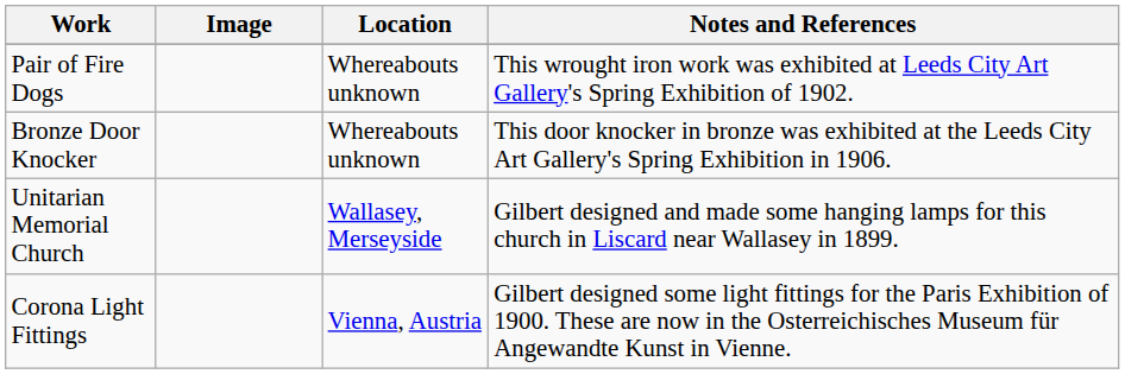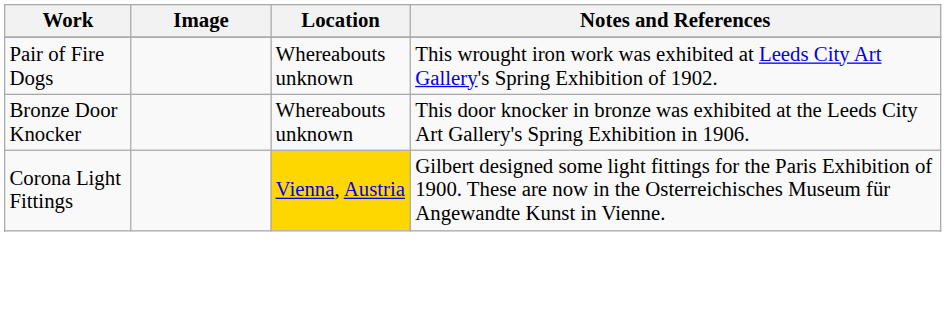 <table class="wikitable sortable">
 <tr>
 <th style="width:90px">Work</th>
 <th style="width:100px">Image</th>
 <th style="width:100px">Location</th>
 <th style="width:400px" class="unsortable">Notes and References</th>
 </tr>
 <tr valign="top">
 </tr>
 <tr>
 <td>Pair of Fire Dogs</td>
 <td></td>
 <td>Whereabouts unknown</td>
 <td>This wrought iron work was exhibited at <a href='#'>Leeds City Art Gallery</a>'s Spring Exhibition of 1902.</td>
 </tr>
 <tr>
 <td>Bronze Door Knocker</td>
 <td></td>
 <td>Whereabouts unknown</td>
 <td>This door knocker in bronze was exhibited at the Leeds City Art Gallery's Spring Exhibition in 1906.</td>
 </tr>
 <tr>
-<td>Unitarian Memorial Church</td>
-<td></td>
-<td><a href='#'>Wallasey</a>, <a href='#'>Merseyside</a></td>
-<td>Gilbert designed and made some hanging lamps for this church in <a href='#'>Liscard</a> near Wallasey in 1899.</td>
-</tr>
-<tr>
 <td>Corona Light Fittings</td>
 <td></td>
-<td><a href='#'>Vienna</a>, <a href='#'>Austria</a></td>
+<td style="background: gold;"><a href='#'>Vienna</a>, <a href='#'>Austria</a></td>
 <td>Gilbert designed some light fittings for the Paris Exhibition of 1900. These are now in the Osterreichisches Museum für Angewandte Kunst in Vienne.</td>
 </tr>
 </table>
